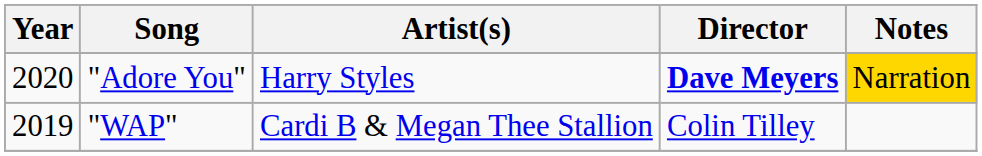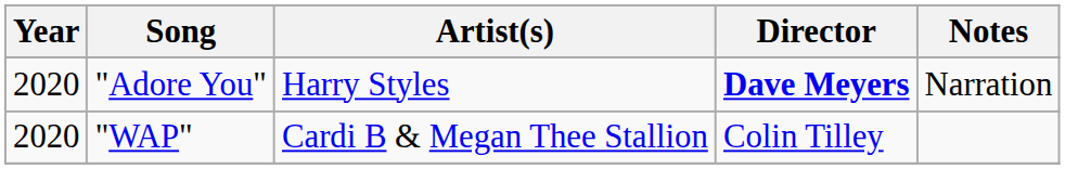 <table class="wikitable">
 <tr>
 <th>Year</th>
 <th>Song</th>
 <th>Artist(s)</th>
 <th>Director</th>
 <th>Notes</th>
 </tr>
 <tr>
 </tr>
 <tr>
 <td>2020</td>
 <td>"<a href='#'>Adore You</a>"</td>
 <td><a href='#'>Harry Styles</a></td>
 <td><strong><a href='#'>Dave Meyers</a></strong></td>
-<td style="background: gold;">Narration</td>
+<td>Narration</td>
 </tr>
 <tr>
-<td>2019</td>
+<td>2020</td>
 <td>"<a href='#'>WAP</a>"</td>
 <td><a href='#'>Cardi B</a> & <a href='#'>Megan Thee Stallion</a></td>
 <td><a href='#'>Colin Tilley</a></td>
 <td></td>
 </tr>
 <tr>
 </tr>
 </table>
